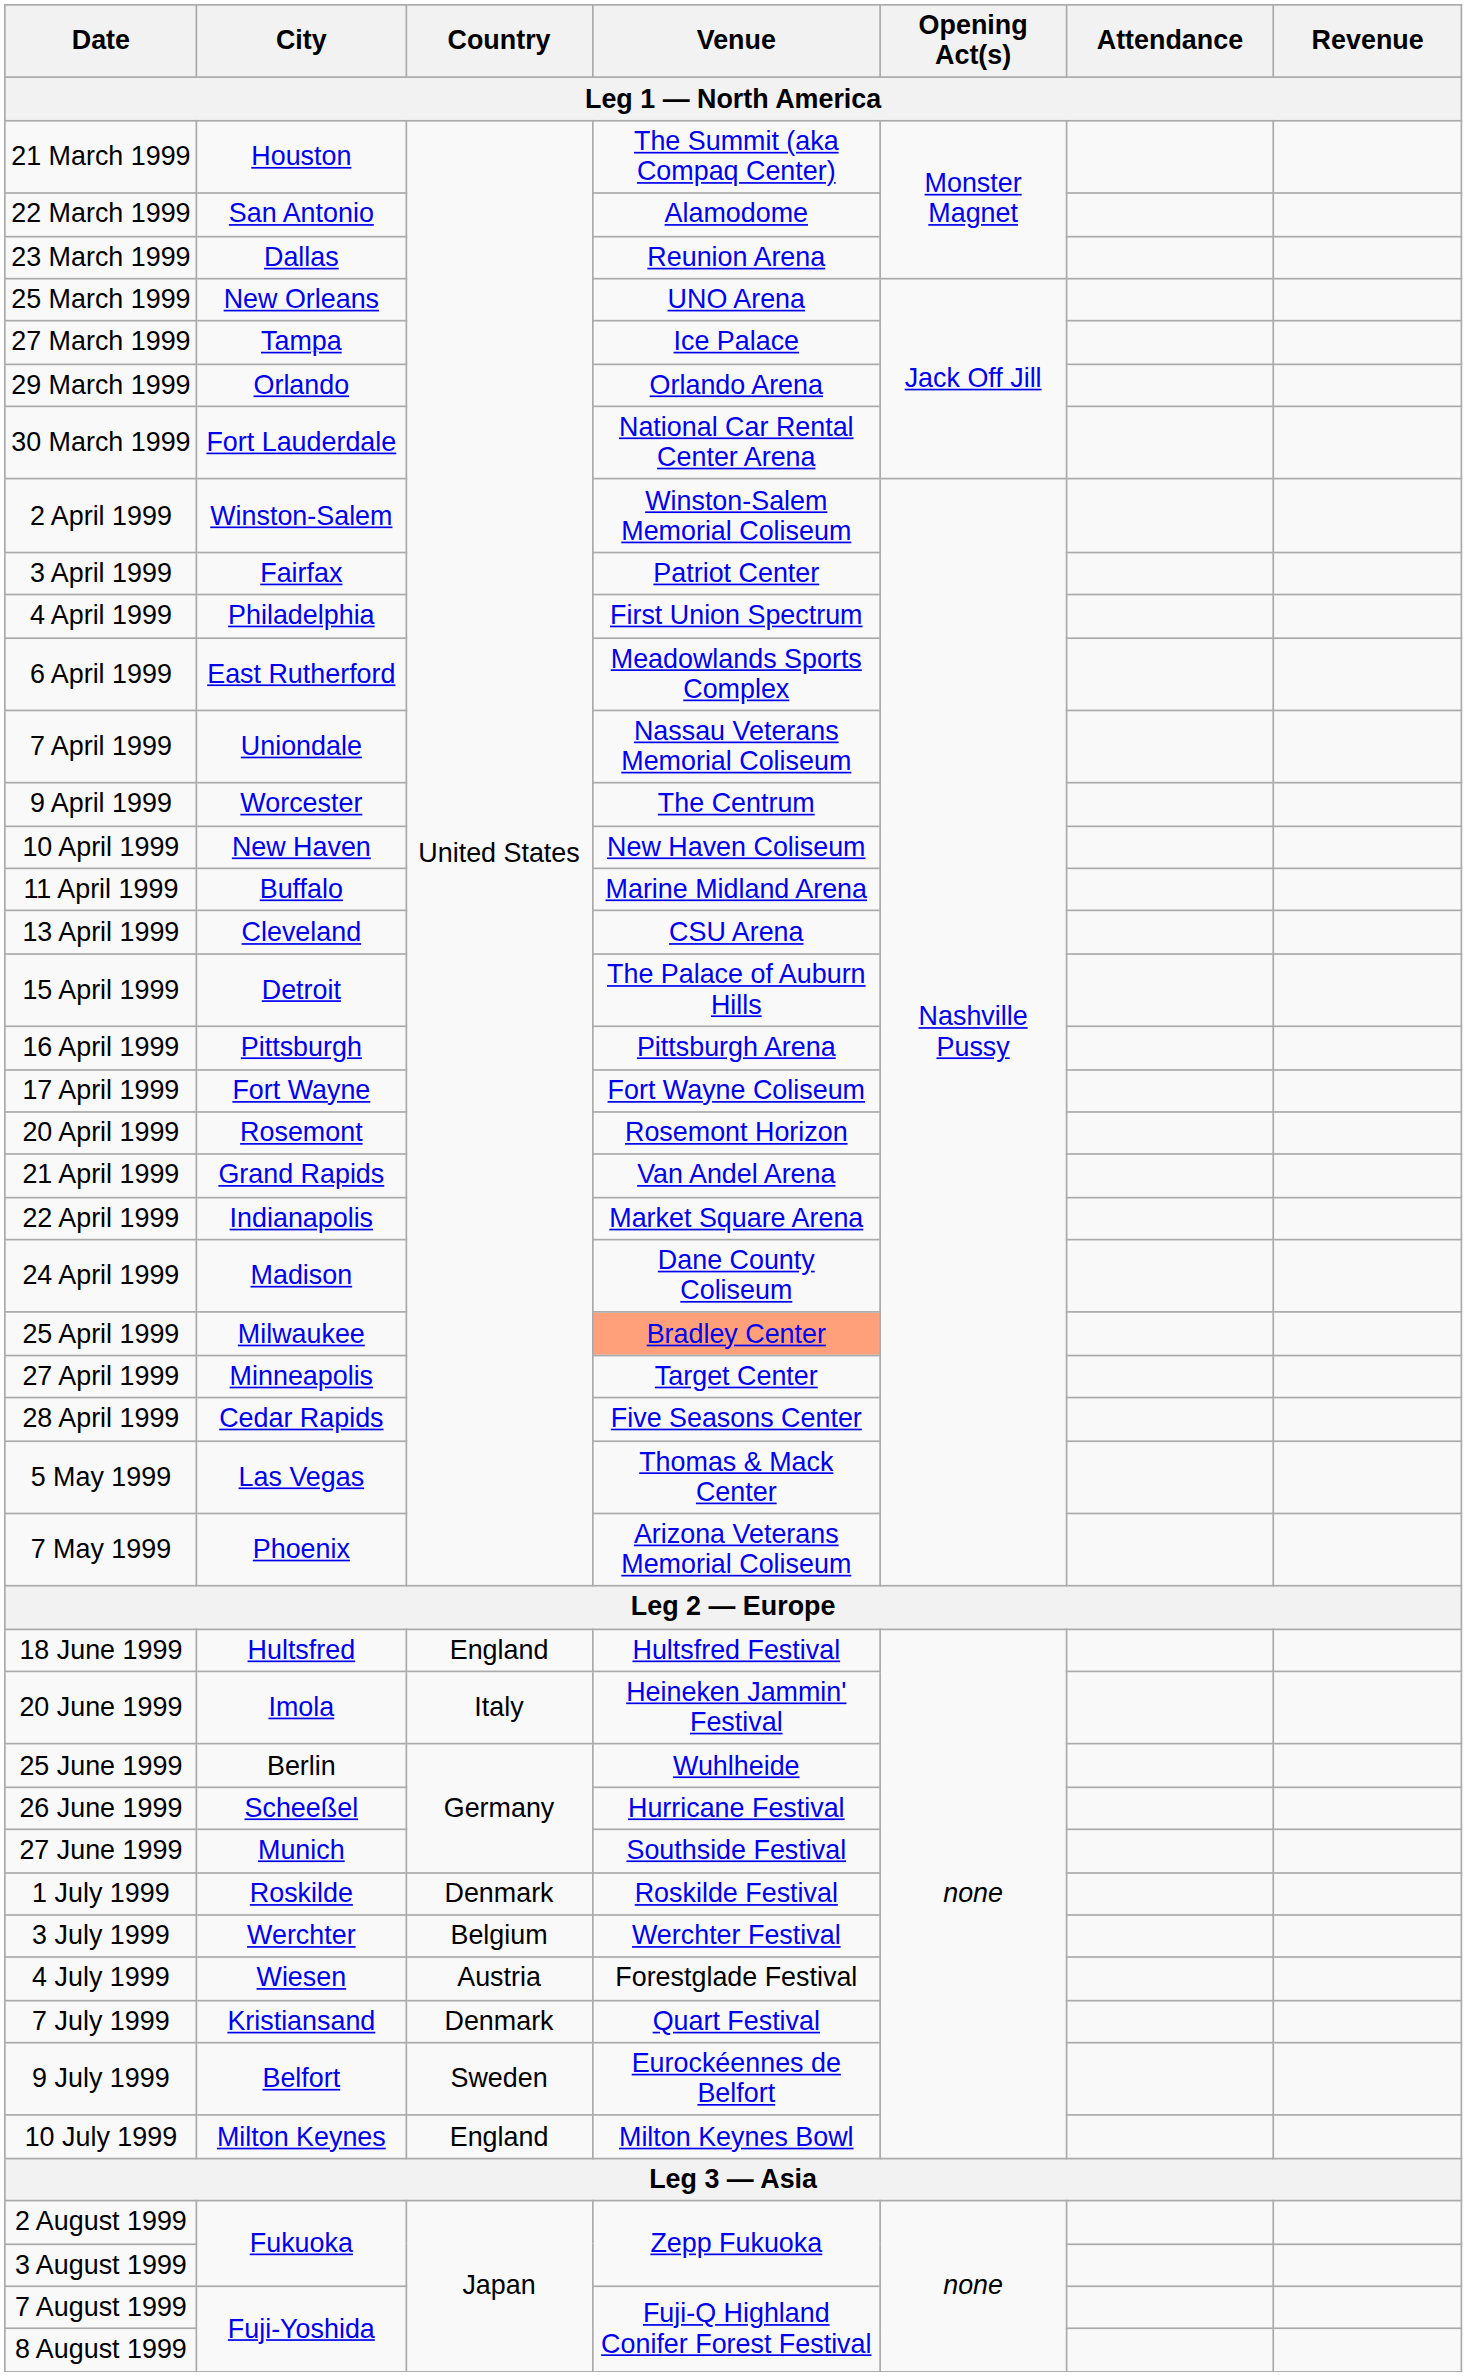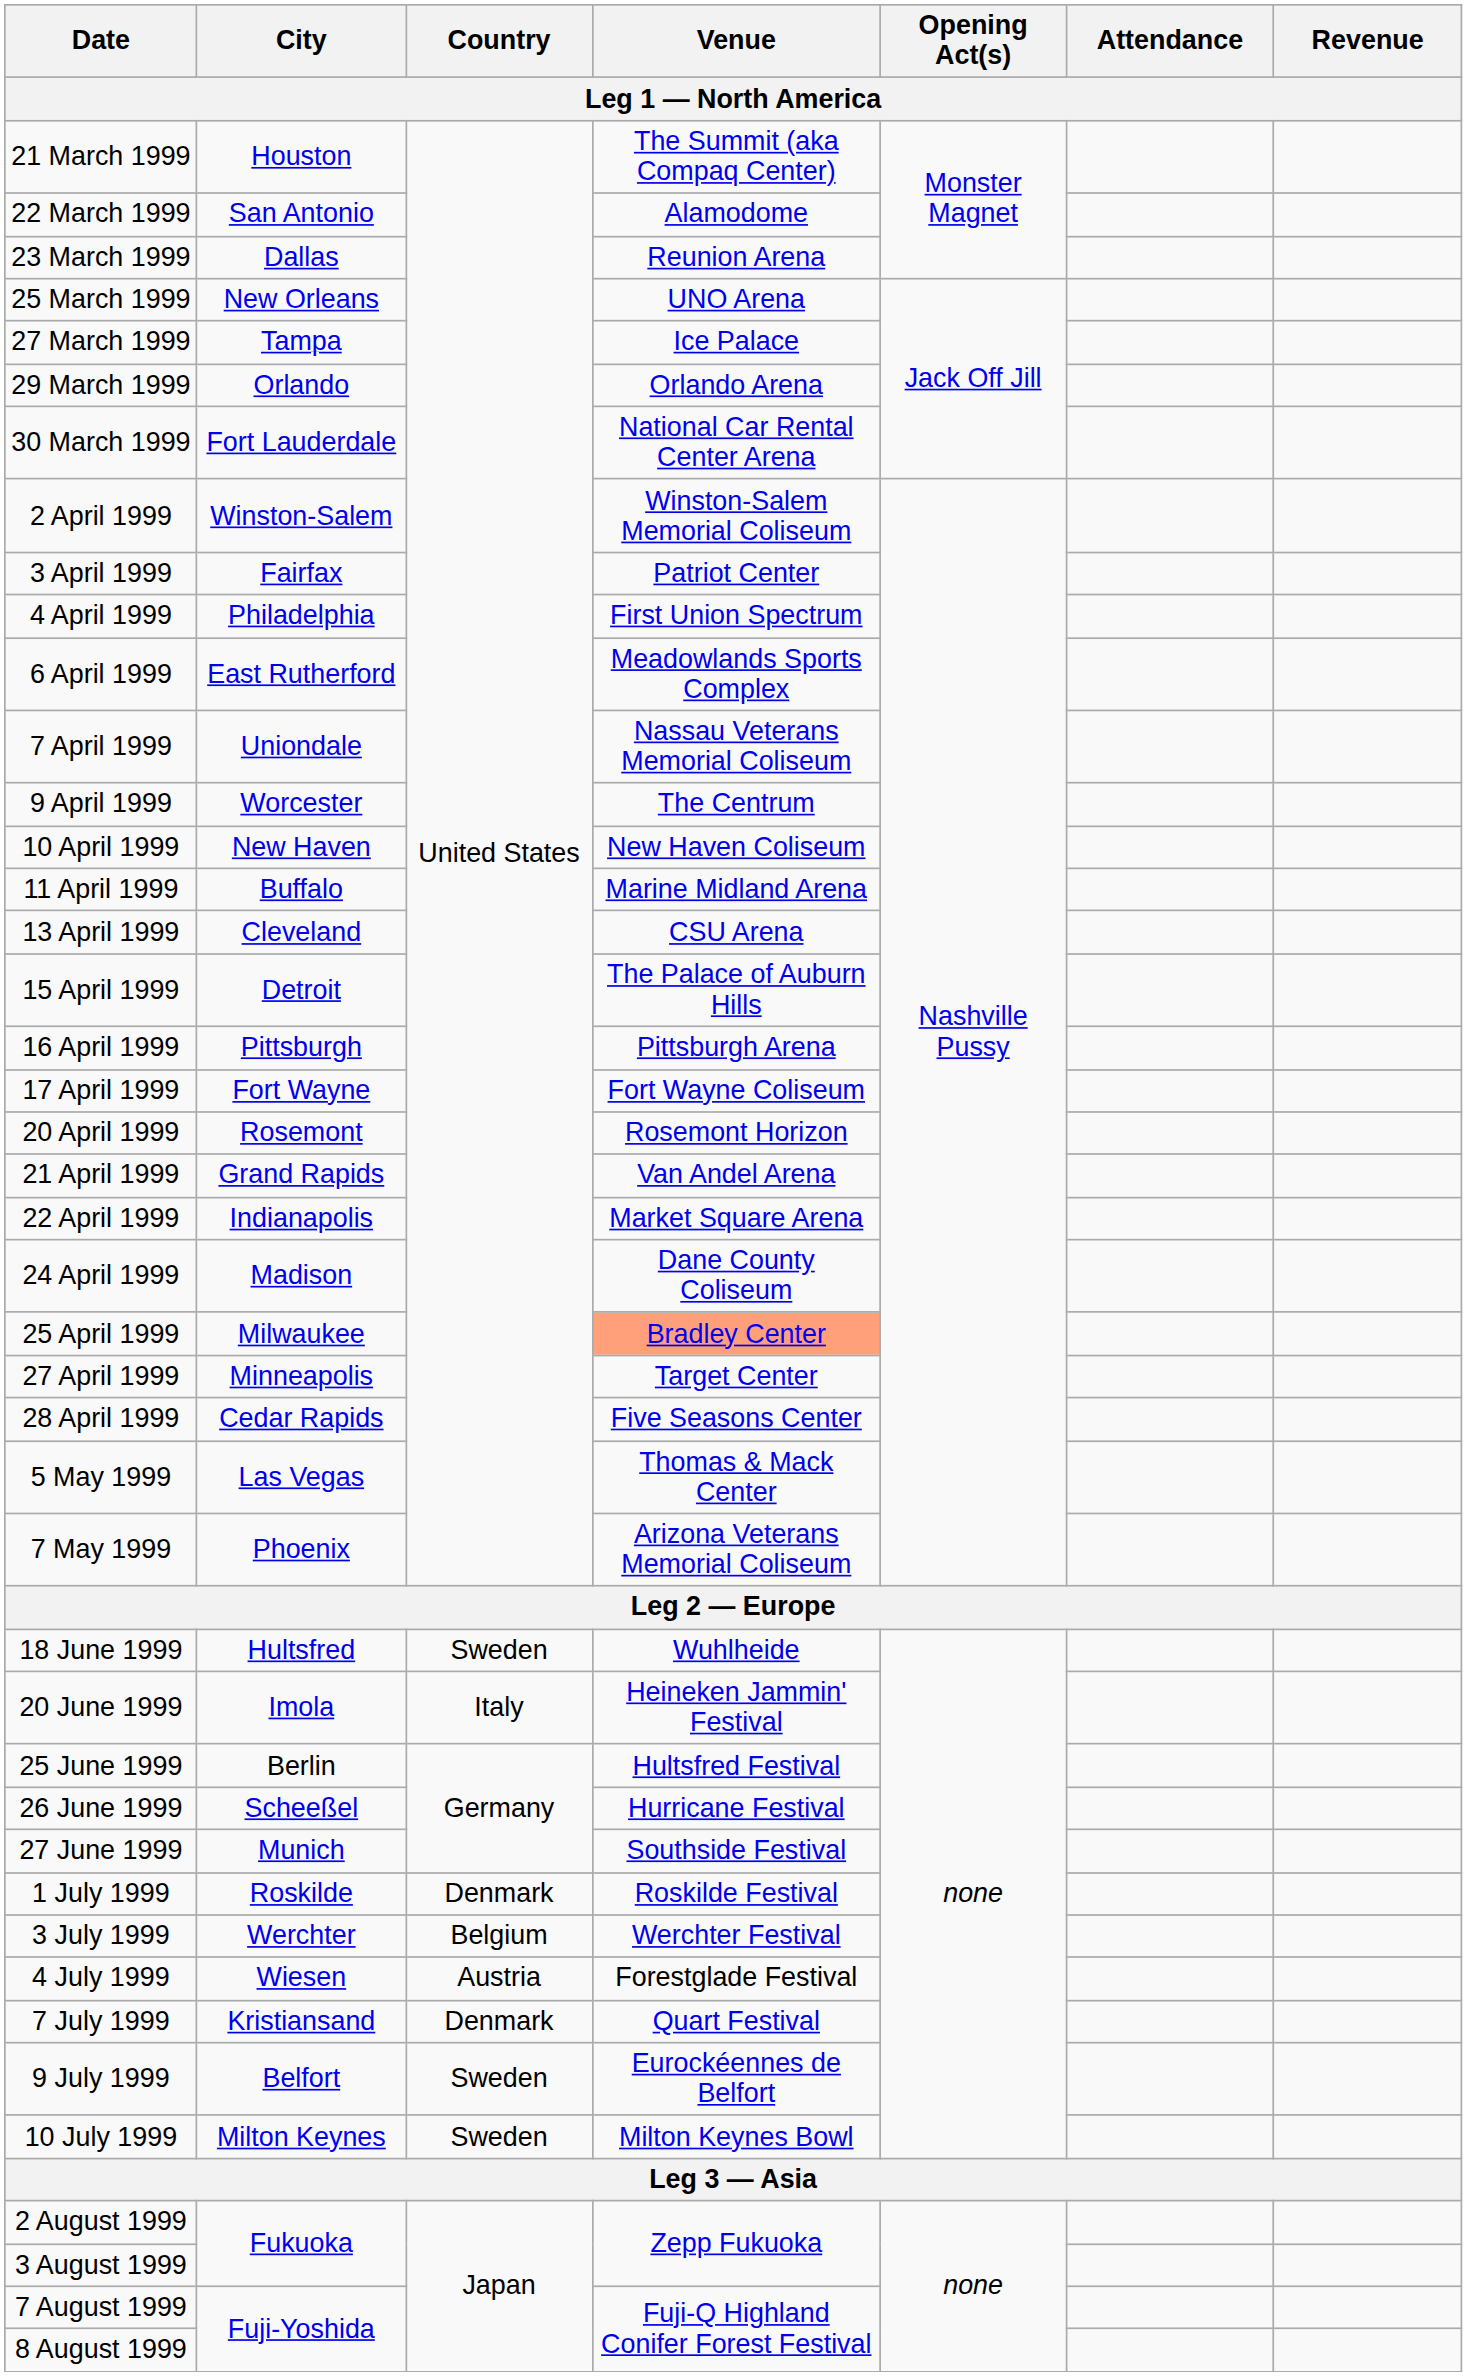 <table class="wikitable" style="text-align:center;">
 <tr>
 <th scope="col" style="width:12em;">Date</th>
 <th scope="col" style="width:10em;">City</th>
 <th scope="col" style="width:10em;">Country</th>
 <th scope="col" style="width:16em;">Venue</th>
 <th scope="col" style="width:10em;">Opening Act(s)</th>
 <th scope="col" style="width:10em;">Attendance</th>
 <th scope="col" style="width:10em;">Revenue</th>
 </tr>
 <tr>
 <th colspan="7">Leg 1 — North America</th>
 </tr>
 <tr>
 <td>21 March 1999</td>
 <td rowspan="1"><a href='#'>Houston</a></td>
 <td rowspan="28">United States</td>
 <td rowspan="1"><a href='#'>The Summit (aka Compaq Center)</a></td>
 <td rowspan="3"><a href='#'>Monster Magnet</a></td>
 <td></td>
 <td></td>
 </tr>
 <tr>
 <td>22 March 1999</td>
 <td rowspan="1"><a href='#'>San Antonio</a></td>
 <td rowspan="1"><a href='#'>Alamodome</a></td>
 <td></td>
 <td></td>
 </tr>
 <tr>
 <td>23 March 1999</td>
 <td rowspan="1"><a href='#'>Dallas</a></td>
 <td rowspan="1"><a href='#'>Reunion Arena</a></td>
 <td></td>
 <td></td>
 </tr>
 <tr>
 <td>25 March 1999</td>
 <td rowspan="1"><a href='#'>New Orleans</a></td>
 <td rowspan="1"><a href='#'>UNO Arena</a></td>
 <td rowspan="4"><a href='#'>Jack Off Jill</a></td>
 <td></td>
 <td></td>
 </tr>
 <tr>
 <td>27 March 1999</td>
 <td rowspan="1"><a href='#'>Tampa</a></td>
 <td rowspan="1"><a href='#'>Ice Palace</a></td>
 <td></td>
 <td></td>
 </tr>
 <tr>
 <td>29 March 1999</td>
 <td rowspan="1"><a href='#'>Orlando</a></td>
 <td rowspan="1"><a href='#'>Orlando Arena</a></td>
 <td></td>
 <td></td>
 </tr>
 <tr>
 <td>30 March 1999</td>
 <td rowspan="1"><a href='#'>Fort Lauderdale</a></td>
 <td rowspan="1"><a href='#'>National Car Rental Center Arena</a></td>
 <td></td>
 <td></td>
 </tr>
 <tr>
 <td>2 April 1999</td>
 <td rowspan="1"><a href='#'>Winston-Salem</a></td>
 <td rowspan="1"><a href='#'>Winston-Salem Memorial Coliseum</a></td>
 <td rowspan="21"><a href='#'>Nashville Pussy</a></td>
 <td></td>
 <td></td>
 </tr>
 <tr>
 <td>3 April 1999</td>
 <td rowspan="1"><a href='#'>Fairfax</a></td>
 <td rowspan="1"><a href='#'>Patriot Center</a></td>
 <td></td>
 <td></td>
 </tr>
 <tr>
 <td>4 April 1999</td>
 <td rowspan="1"><a href='#'>Philadelphia</a></td>
 <td rowspan="1"><a href='#'>First Union Spectrum</a></td>
 <td></td>
 <td></td>
 </tr>
 <tr>
 <td>6 April 1999</td>
 <td rowspan="1"><a href='#'>East Rutherford</a></td>
 <td rowspan="1"><a href='#'>Meadowlands Sports Complex</a></td>
 <td></td>
 <td></td>
 </tr>
 <tr>
 <td>7 April 1999</td>
 <td rowspan="1"><a href='#'>Uniondale</a></td>
 <td rowspan="1"><a href='#'>Nassau Veterans Memorial Coliseum</a></td>
 <td></td>
 <td></td>
 </tr>
 <tr>
 <td>9 April 1999</td>
 <td rowspan="1"><a href='#'>Worcester</a></td>
 <td rowspan="1"><a href='#'>The Centrum</a></td>
 <td></td>
 <td></td>
 </tr>
 <tr>
 <td>10 April 1999</td>
 <td rowspan="1"><a href='#'>New Haven</a></td>
 <td rowspan="1"><a href='#'>New Haven Coliseum</a></td>
 <td></td>
 <td></td>
 </tr>
 <tr>
 <td>11 April 1999</td>
 <td rowspan="1"><a href='#'>Buffalo</a></td>
 <td rowspan="1"><a href='#'>Marine Midland Arena</a></td>
 <td></td>
 <td></td>
 </tr>
 <tr>
 <td>13 April 1999</td>
 <td rowspan="1"><a href='#'>Cleveland</a></td>
 <td rowspan="1"><a href='#'>CSU Arena</a></td>
 <td></td>
 <td></td>
 </tr>
 <tr>
 <td>15 April 1999</td>
 <td rowspan="1"><a href='#'>Detroit</a></td>
 <td rowspan="1"><a href='#'>The Palace of Auburn Hills</a></td>
 <td></td>
 <td></td>
 </tr>
 <tr>
 <td>16 April 1999</td>
 <td rowspan="1"><a href='#'>Pittsburgh</a></td>
 <td rowspan="1"><a href='#'>Pittsburgh Arena</a></td>
 <td></td>
 <td></td>
 </tr>
 <tr>
 <td>17 April 1999</td>
 <td rowspan="1"><a href='#'>Fort Wayne</a></td>
 <td rowspan="1"><a href='#'>Fort Wayne Coliseum</a></td>
 <td></td>
 <td></td>
 </tr>
 <tr>
 <td>20 April 1999</td>
 <td rowspan="1"><a href='#'>Rosemont</a></td>
 <td rowspan="1"><a href='#'>Rosemont Horizon</a></td>
 <td></td>
 <td></td>
 </tr>
 <tr>
 <td>21 April 1999</td>
 <td rowspan="1"><a href='#'>Grand Rapids</a></td>
 <td rowspan="1"><a href='#'>Van Andel Arena</a></td>
 <td></td>
 <td></td>
 </tr>
 <tr>
 <td>22 April 1999</td>
 <td rowspan="1"><a href='#'>Indianapolis</a></td>
 <td rowspan="1"><a href='#'>Market Square Arena</a></td>
 <td></td>
 <td></td>
 </tr>
 <tr>
 <td>24 April 1999</td>
 <td rowspan="1"><a href='#'>Madison</a></td>
 <td rowspan="1"><a href='#'>Dane County Coliseum</a></td>
 <td></td>
 <td></td>
 </tr>
 <tr>
 <td>25 April 1999</td>
 <td rowspan="1"><a href='#'>Milwaukee</a></td>
 <td rowspan="1" style="background: lightsalmon;"><a href='#'>Bradley Center</a></td>
 <td></td>
 <td></td>
 </tr>
 <tr>
 <td>27 April 1999</td>
 <td rowspan="1"><a href='#'>Minneapolis</a></td>
 <td rowspan="1"><a href='#'>Target Center</a></td>
 <td></td>
 <td></td>
 </tr>
 <tr>
 <td>28 April 1999</td>
 <td rowspan="1"><a href='#'>Cedar Rapids</a></td>
 <td rowspan="1"><a href='#'>Five Seasons Center</a></td>
 <td></td>
 <td></td>
 </tr>
 <tr>
 <td>5 May 1999</td>
 <td rowspan="1"><a href='#'>Las Vegas</a></td>
 <td rowspan="1"><a href='#'>Thomas & Mack Center</a></td>
 <td></td>
 <td></td>
 </tr>
 <tr>
 <td>7 May 1999</td>
 <td rowspan="1"><a href='#'>Phoenix</a></td>
 <td rowspan="1"><a href='#'>Arizona Veterans Memorial Coliseum</a></td>
 <td></td>
 <td></td>
 </tr>
 <tr>
 <th colspan="7">Leg 2 — Europe</th>
 </tr>
 <tr>
 <td>18 June 1999</td>
 <td rowspan="1"><a href='#'>Hultsfred</a></td>
-<td rowspan="1">England</td>
-<td rowspan="1"><a href='#'>Hultsfred Festival</a></td>
+<td rowspan="1">Sweden</td>
+<td rowspan="1"><a href='#'>Wuhlheide</a></td>
 <td rowspan="11"><em>none</em></td>
 <td></td>
 <td></td>
 </tr>
 <tr>
 <td>20 June 1999</td>
 <td rowspan="1"><a href='#'>Imola</a></td>
 <td rowspan="1">Italy</td>
 <td rowspan="1"><a href='#'>Heineken Jammin' Festival</a></td>
 <td></td>
 <td></td>
 </tr>
 <tr>
 <td>25 June 1999</td>
 <td rowspan="1">Berlin</td>
 <td rowspan="3">Germany</td>
-<td rowspan="1"><a href='#'>Wuhlheide</a></td>
+<td rowspan="1"><a href='#'>Hultsfred Festival</a></td>
 <td></td>
 <td></td>
 </tr>
 <tr>
 <td>26 June 1999</td>
 <td rowspan="1"><a href='#'>Scheeßel</a></td>
 <td rowspan="1"><a href='#'>Hurricane Festival</a></td>
 <td></td>
 <td></td>
 </tr>
 <tr>
 <td>27 June 1999</td>
 <td rowspan="1"><a href='#'>Munich</a></td>
 <td rowspan="1"><a href='#'>Southside Festival</a></td>
 <td></td>
 <td></td>
 </tr>
 <tr>
 <td>1 July 1999</td>
 <td rowspan="1"><a href='#'>Roskilde</a></td>
 <td rowspan="1">Denmark</td>
 <td rowspan="1"><a href='#'>Roskilde Festival</a></td>
 <td></td>
 <td></td>
 </tr>
 <tr>
 <td>3 July 1999</td>
 <td rowspan="1"><a href='#'>Werchter</a></td>
 <td rowspan="1">Belgium</td>
 <td rowspan="1"><a href='#'>Werchter Festival</a></td>
 <td></td>
 <td></td>
 </tr>
 <tr>
 <td>4 July 1999</td>
 <td rowspan="1"><a href='#'>Wiesen</a></td>
 <td rowspan="1">Austria</td>
 <td rowspan="1">Forestglade Festival</td>
 <td></td>
 <td></td>
 </tr>
 <tr>
 <td>7 July 1999</td>
 <td rowspan="1"><a href='#'>Kristiansand</a></td>
 <td rowspan="1">Denmark</td>
 <td rowspan="1"><a href='#'>Quart Festival</a></td>
 <td></td>
 <td></td>
 </tr>
 <tr>
 <td>9 July 1999</td>
 <td rowspan="1"><a href='#'>Belfort</a></td>
 <td rowspan="1">Sweden</td>
 <td rowspan="1"><a href='#'>Eurockéennes de Belfort</a></td>
 <td></td>
 <td></td>
 </tr>
 <tr>
 <td>10 July 1999</td>
 <td rowspan="1"><a href='#'>Milton Keynes</a></td>
-<td rowspan="1">England</td>
+<td rowspan="1">Sweden</td>
 <td rowspan="1"><a href='#'>Milton Keynes Bowl</a></td>
 <td></td>
 <td></td>
 </tr>
 <tr>
 <th colspan="7">Leg 3 — Asia</th>
 </tr>
 <tr>
 <td>2 August 1999</td>
 <td rowspan="2"><a href='#'>Fukuoka</a></td>
 <td rowspan="4">Japan</td>
 <td rowspan="2"><a href='#'>Zepp Fukuoka</a></td>
 <td rowspan="4"><em>none</em></td>
 <td></td>
 <td></td>
 </tr>
 <tr>
 <td>3 August 1999</td>
 <td></td>
 <td></td>
 </tr>
 <tr>
 <td>7 August 1999</td>
 <td rowspan="2"><a href='#'>Fuji-Yoshida</a></td>
 <td rowspan="2"><a href='#'>Fuji-Q Highland Conifer Forest Festival</a></td>
 <td></td>
 <td></td>
 </tr>
 <tr>
 <td>8 August 1999</td>
 <td></td>
 <td></td>
 </tr>
 <tr>
 </tr>
 </table>
